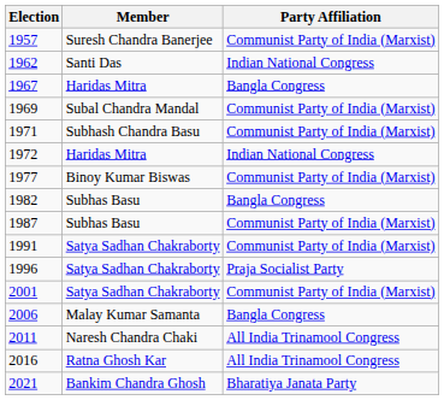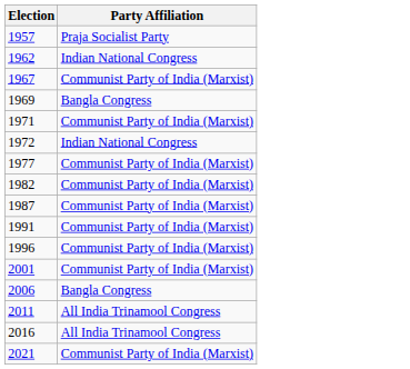 <table class="wikitable sortable"ìÍĦĤĠčw>
 <tr>
 <th>Election</th>
-<th>Member</th>
 <th>Party Affiliation</th>
 </tr>
 <tr>
 <td><a href='#'>1957</a></td>
-<td>Suresh Chandra Banerjee</td>
-<td><a href='#'>Communist Party of India (Marxist)</a></td>
+<td><a href='#'>Praja Socialist Party</a></td>
 </tr>
 <tr>
 <td><a href='#'>1962</a></td>
-<td>Santi Das</td>
 <td><a href='#'>Indian National Congress</a></td>
 </tr>
 <tr>
 <td><a href='#'>1967</a></td>
-<td><a href='#'>Haridas Mitra</a></td>
+<td><a href='#'>Communist Party of India (Marxist)</a></td>
+</tr>
+<tr>
+<td>1969</td>
 <td><a href='#'>Bangla Congress</a></td>
 </tr>
 <tr>
-<td>1969</td>
-<td>Subal Chandra Mandal</td>
-<td><a href='#'>Communist Party of India (Marxist)</a></td>
-</tr>
-<tr>
 <td>1971</td>
-<td>Subhash Chandra Basu</td>
 <td><a href='#'>Communist Party of India (Marxist)</a></td>
 </tr>
 <tr>
 <td>1972</td>
-<td><a href='#'>Haridas Mitra</a></td>
 <td><a href='#'>Indian National Congress</a></td>
 </tr>
 <tr>
 <td>1977</td>
-<td>Binoy Kumar Biswas</td>
 <td><a href='#'>Communist Party of India (Marxist)</a></td>
 </tr>
 <tr>
 <td>1982</td>
-<td>Subhas Basu</td>
-<td><a href='#'>Bangla Congress</a></td>
+<td><a href='#'>Communist Party of India (Marxist)</a></td>
 </tr>
 <tr>
 <td>1987</td>
-<td>Subhas Basu</td>
 <td><a href='#'>Communist Party of India (Marxist)</a></td>
 </tr>
 <tr>
 <td>1991</td>
-<td><a href='#'>Satya Sadhan Chakraborty</a></td>
 <td><a href='#'>Communist Party of India (Marxist)</a></td>
 </tr>
 <tr>
 <td>1996</td>
-<td><a href='#'>Satya Sadhan Chakraborty</a></td>
-<td><a href='#'>Praja Socialist Party</a></td>
+<td><a href='#'>Communist Party of India (Marxist)</a></td>
 </tr>
 <tr>
 <td><a href='#'>2001</a></td>
-<td><a href='#'>Satya Sadhan Chakraborty</a></td>
 <td><a href='#'>Communist Party of India (Marxist)</a></td>
 </tr>
 <tr>
 <td><a href='#'>2006</a></td>
-<td>Malay Kumar Samanta</td>
 <td><a href='#'>Bangla Congress</a></td>
 </tr>
 <tr>
 <td><a href='#'>2011</a></td>
-<td>Naresh Chandra Chaki</td>
 <td><a href='#'>All India Trinamool Congress</a></td>
 </tr>
 <tr>
 <td>2016</td>
-<td><a href='#'>Ratna Ghosh Kar</a></td>
 <td><a href='#'>All India Trinamool Congress</a></td>
 </tr>
 <tr>
 <td><a href='#'>2021</a></td>
-<td><a href='#'>Bankim Chandra Ghosh</a></td>
-<td><a href='#'>Bharatiya Janata Party</a></td>
+<td><a href='#'>Communist Party of India (Marxist)</a></td>
 </tr>
 </table>
